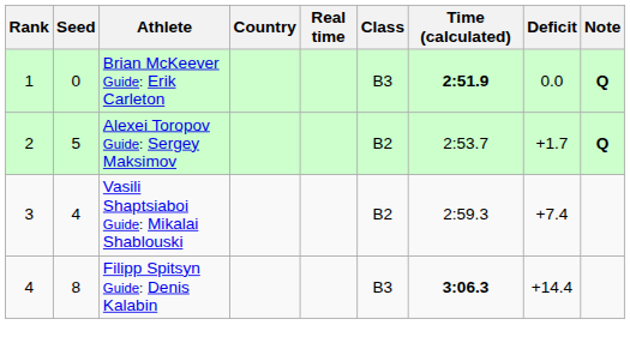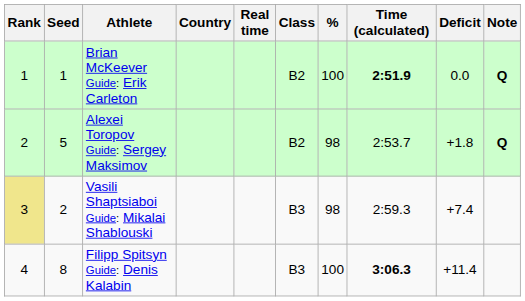 <table class="wikitable sortable" style="text-align:center">
 <tr>
 <th>Rank</th>
 <th>Seed</th>
 <th>Athlete</th>
 <th>Country</th>
 <th>Real time</th>
 <th>Class</th>
+<th>%</th>
 <th>Time (calculated)</th>
 <th>Deficit</th>
 <th>Note</th>
 </tr>
 <tr bgcolor=ccffcc>
 <td>1</td>
-<td>0</td>
+<td>1</td>
 <td align=left><a href='#'>Brian McKeever</a><br><small><a href='#'>Guide</a>:</small> <a href='#'>Erik Carleton</a></td>
 <td align=left></td>
 <td></td>
-<td>B3</td>
+<td>B2</td>
+<td>100</td>
 <td><strong>2:51.9</strong></td>
 <td>0.0</td>
 <td><strong>Q</strong></td>
 </tr>
 <tr bgcolor=ccffcc>
 <td>2</td>
 <td>5</td>
 <td align=left><a href='#'>Alexei Toropov</a><br><small><a href='#'>Guide</a>:</small> <a href='#'>Sergey Maksimov</a></td>
 <td align=left></td>
 <td></td>
 <td>B2</td>
+<td>98</td>
 <td>2:53.7</td>
-<td>+1.7</td>
+<td>+1.8</td>
 <td><strong>Q</strong></td>
 </tr>
 <tr>
-<td>3</td>
-<td>4</td>
+<td style="background: khaki;">3</td>
+<td>2</td>
 <td align=left><a href='#'>Vasili Shaptsiaboi</a><br><small><a href='#'>Guide</a>:</small> <a href='#'>Mikalai Shablouski</a></td>
 <td align=left></td>
 <td></td>
-<td>B2</td>
+<td>B3</td>
+<td>98</td>
 <td>2:59.3</td>
 <td>+7.4</td>
 <td></td>
 </tr>
 <tr>
 <td>4</td>
 <td>8</td>
 <td align=left><a href='#'>Filipp Spitsyn</a><br><small><a href='#'>Guide</a>:</small> <a href='#'>Denis Kalabin</a></td>
 <td align=left></td>
 <td></td>
 <td>B3</td>
+<td>100</td>
 <td><strong>3:06.3</strong></td>
-<td>+14.4</td>
+<td>+11.4</td>
 <td></td>
 </tr>
 </table>
